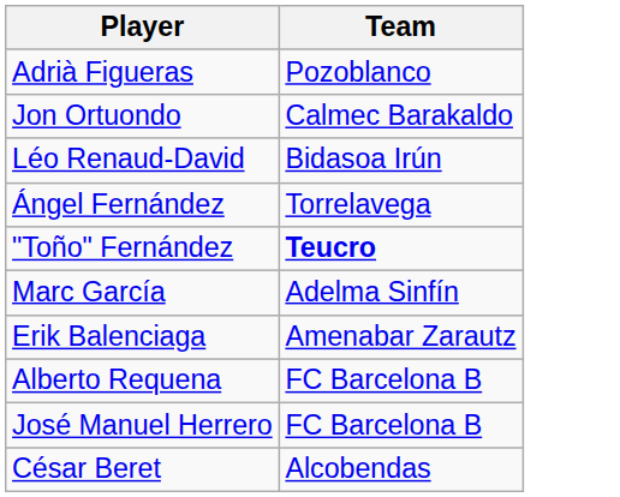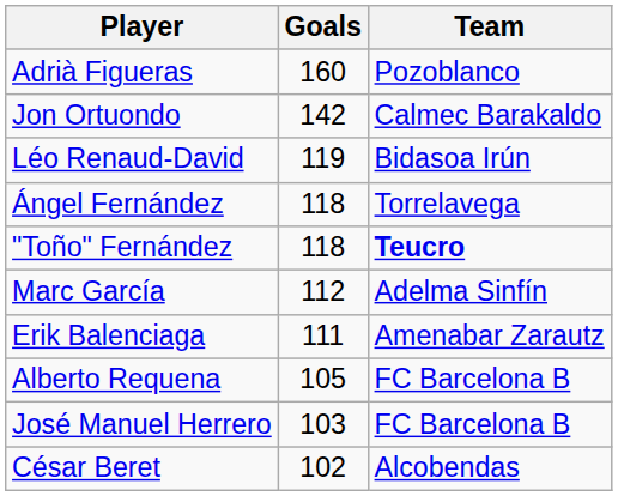 <table class="wikitable">
 <tr>
 <th>Player</th>
+<th>Goals</th>
 <th>Team</th>
 </tr>
 <tr>
 <td> <a href='#'>Adrià Figueras</a></td>
+<td style="text-align:center;">160</td>
 <td><a href='#'>Pozoblanco</a></td>
 </tr>
 <tr>
 <td> <a href='#'>Jon Ortuondo</a></td>
+<td style="text-align:center;">142</td>
 <td><a href='#'>Calmec Barakaldo</a></td>
 </tr>
 <tr>
 <td> <a href='#'>Léo Renaud-David</a></td>
+<td style="text-align:center;">119</td>
 <td><a href='#'>Bidasoa Irún</a></td>
 </tr>
 <tr>
 <td> <a href='#'>Ángel Fernández</a></td>
+<td style="text-align:center;">118</td>
 <td><a href='#'>Torrelavega</a></td>
 </tr>
 <tr>
 <td> <a href='#'>"Toño" Fernández</a></td>
+<td style="text-align:center;">118</td>
 <td><strong><a href='#'>Teucro</a></strong></td>
 </tr>
 <tr>
 <td> <a href='#'>Marc García</a></td>
+<td style="text-align:center;">112</td>
 <td><a href='#'>Adelma Sinfín</a></td>
 </tr>
 <tr>
 <td> <a href='#'>Erik Balenciaga</a></td>
+<td style="text-align:center;">111</td>
 <td><a href='#'>Amenabar Zarautz</a></td>
 </tr>
 <tr>
 <td> <a href='#'>Alberto Requena</a></td>
+<td style="text-align:center;">105</td>
 <td><a href='#'>FC Barcelona B</a></td>
 </tr>
 <tr>
 <td> <a href='#'>José Manuel Herrero</a></td>
+<td style="text-align:center;">103</td>
 <td><a href='#'>FC Barcelona B</a></td>
 </tr>
 <tr>
 <td> <a href='#'>César Beret</a></td>
+<td style="text-align:center;">102</td>
 <td><a href='#'>Alcobendas</a></td>
 </tr>
 </table>
